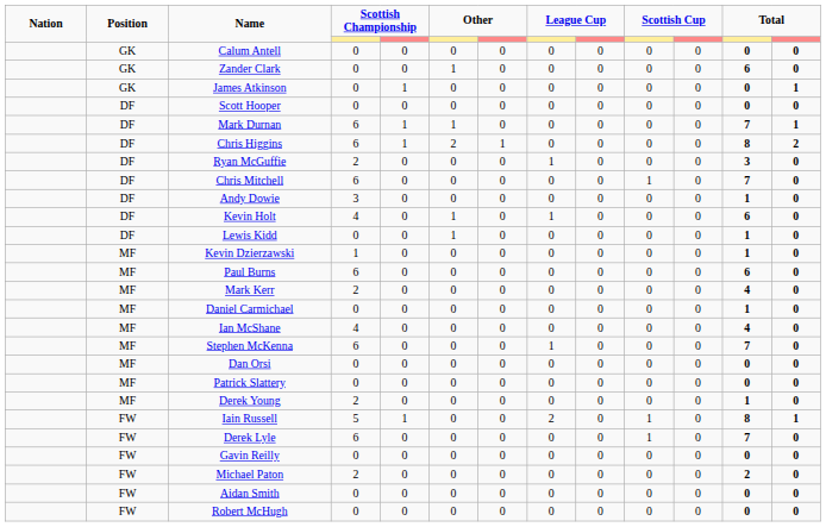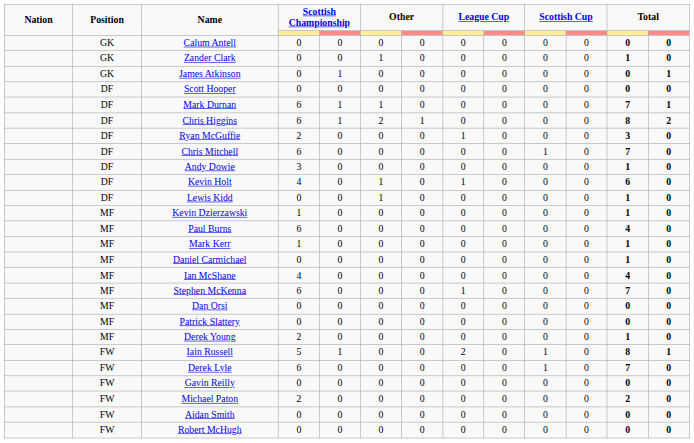 <table class="wikitable" style="text-align:center;">
 <tr style="text-align:center;">
 <td rowspan="2"  style="width:10%; "><strong>Nation</strong></td>
 <td rowspan="2"  style="width:10%; "><strong>Position</strong></td>
 <td rowspan="2"  style="width:20%; "><strong>Name</strong></td>
 <td colspan="2"><strong><a href='#'>Scottish Championship</a></strong></td>
 <td colspan="2"><strong>Other</strong></td>
 <td colspan="2"><strong><a href='#'>League Cup</a></strong></td>
 <td colspan="2"><strong><a href='#'>Scottish Cup</a></strong></td>
 <td colspan="2"><strong>Total </strong></td>
 </tr>
 <tr>
 <th style="width:60px; background:#fe9;"></th>
 <th style="width:60px; background:#ff8888;"></th>
 <th style="width:60px; background:#fe9;"></th>
 <th style="width:60px; background:#ff8888;"></th>
 <th style="width:60px; background:#fe9;"></th>
 <th style="width:60px; background:#ff8888;"></th>
 <th style="width:60px; background:#fe9;"></th>
 <th style="width:60px; background:#ff8888;"></th>
 <th style="width:60px; background:#fe9;"></th>
 <th style="width:60px; background:#ff8888;"></th>
 </tr>
 <tr>
 <td></td>
 <td>GK</td>
 <td><a href='#'>Calum Antell</a></td>
 <td>0</td>
 <td>0</td>
 <td>0</td>
 <td>0</td>
 <td>0</td>
 <td>0</td>
 <td>0</td>
 <td>0</td>
 <td><strong>0</strong></td>
 <td><strong>0</strong></td>
 </tr>
 <tr>
 <td></td>
 <td>GK</td>
 <td><a href='#'>Zander Clark</a></td>
 <td>0</td>
 <td>0</td>
 <td>1</td>
 <td>0</td>
 <td>0</td>
 <td>0</td>
 <td>0</td>
 <td>0</td>
-<td><strong>6</strong></td>
+<td><strong>1</strong></td>
 <td><strong>0</strong></td>
 </tr>
 <tr>
 <td></td>
 <td>GK</td>
 <td><a href='#'>James Atkinson</a></td>
 <td>0</td>
 <td>1</td>
 <td>0</td>
 <td>0</td>
 <td>0</td>
 <td>0</td>
 <td>0</td>
 <td>0</td>
 <td><strong>0</strong></td>
 <td><strong>1</strong></td>
 </tr>
 <tr>
 <td></td>
 <td>DF</td>
 <td><a href='#'>Scott Hooper</a></td>
 <td>0</td>
 <td>0</td>
 <td>0</td>
 <td>0</td>
 <td>0</td>
 <td>0</td>
 <td>0</td>
 <td>0</td>
 <td><strong>0</strong></td>
 <td><strong>0</strong></td>
 </tr>
 <tr>
 <td></td>
 <td>DF</td>
 <td><a href='#'>Mark Durnan</a></td>
 <td>6</td>
 <td>1</td>
 <td>1</td>
 <td>0</td>
 <td>0</td>
 <td>0</td>
 <td>0</td>
 <td>0</td>
 <td><strong>7</strong></td>
 <td><strong>1</strong></td>
 </tr>
 <tr>
 <td></td>
 <td>DF</td>
 <td><a href='#'>Chris Higgins</a></td>
 <td>6</td>
 <td>1</td>
 <td>2</td>
 <td>1</td>
 <td>0</td>
 <td>0</td>
 <td>0</td>
 <td>0</td>
 <td><strong>8</strong></td>
 <td><strong>2</strong></td>
 </tr>
 <tr>
 <td></td>
 <td>DF</td>
 <td><a href='#'>Ryan McGuffie</a></td>
 <td>2</td>
 <td>0</td>
 <td>0</td>
 <td>0</td>
 <td>1</td>
 <td>0</td>
 <td>0</td>
 <td>0</td>
 <td><strong>3</strong></td>
 <td><strong>0</strong></td>
 </tr>
 <tr>
 <td></td>
 <td>DF</td>
 <td><a href='#'>Chris Mitchell</a></td>
 <td>6</td>
 <td>0</td>
 <td>0</td>
 <td>0</td>
 <td>0</td>
 <td>0</td>
 <td>1</td>
 <td>0</td>
 <td><strong>7</strong></td>
 <td><strong>0</strong></td>
 </tr>
 <tr>
 <td></td>
 <td>DF</td>
 <td><a href='#'>Andy Dowie</a></td>
 <td>3</td>
 <td>0</td>
 <td>0</td>
 <td>0</td>
 <td>0</td>
 <td>0</td>
 <td>0</td>
 <td>0</td>
 <td><strong>1</strong></td>
 <td><strong>0</strong></td>
 </tr>
 <tr>
 <td></td>
 <td>DF</td>
 <td><a href='#'>Kevin Holt</a></td>
 <td>4</td>
 <td>0</td>
 <td>1</td>
 <td>0</td>
 <td>1</td>
 <td>0</td>
 <td>0</td>
 <td>0</td>
 <td><strong>6</strong></td>
 <td><strong>0</strong></td>
 </tr>
 <tr>
 <td></td>
 <td>DF</td>
 <td><a href='#'>Lewis Kidd</a></td>
 <td>0</td>
 <td>0</td>
 <td>1</td>
 <td>0</td>
 <td>0</td>
 <td>0</td>
 <td>0</td>
 <td>0</td>
 <td><strong>1</strong></td>
 <td><strong>0</strong></td>
 </tr>
 <tr>
 <td></td>
 <td>MF</td>
 <td><a href='#'>Kevin Dzierzawski</a></td>
 <td>1</td>
 <td>0</td>
 <td>0</td>
 <td>0</td>
 <td>0</td>
 <td>0</td>
 <td>0</td>
 <td>0</td>
 <td><strong>1</strong></td>
 <td><strong>0</strong></td>
 </tr>
 <tr>
 <td></td>
 <td>MF</td>
 <td><a href='#'>Paul Burns</a></td>
 <td>6</td>
 <td>0</td>
 <td>0</td>
 <td>0</td>
 <td>0</td>
 <td>0</td>
 <td>0</td>
 <td>0</td>
-<td><strong>6</strong></td>
+<td><strong>4</strong></td>
 <td><strong>0</strong></td>
 </tr>
 <tr>
 <td></td>
 <td>MF</td>
 <td><a href='#'>Mark Kerr</a></td>
-<td>2</td>
+<td>1</td>
 <td>0</td>
 <td>0</td>
 <td>0</td>
 <td>0</td>
 <td>0</td>
 <td>0</td>
 <td>0</td>
-<td><strong>4</strong></td>
+<td><strong>1</strong></td>
 <td><strong>0</strong></td>
 </tr>
 <tr>
 <td></td>
 <td>MF</td>
 <td><a href='#'>Daniel Carmichael</a></td>
 <td>0</td>
 <td>0</td>
 <td>0</td>
 <td>0</td>
 <td>0</td>
 <td>0</td>
 <td>0</td>
 <td>0</td>
 <td><strong>1</strong></td>
 <td><strong>0</strong></td>
 </tr>
 <tr>
 <td></td>
 <td>MF</td>
 <td><a href='#'>Ian McShane</a></td>
 <td>4</td>
 <td>0</td>
 <td>0</td>
 <td>0</td>
 <td>0</td>
 <td>0</td>
 <td>0</td>
 <td>0</td>
 <td><strong>4</strong></td>
 <td><strong>0</strong></td>
 </tr>
 <tr>
 <td></td>
 <td>MF</td>
 <td><a href='#'>Stephen McKenna</a></td>
 <td>6</td>
 <td>0</td>
 <td>0</td>
 <td>0</td>
 <td>1</td>
 <td>0</td>
 <td>0</td>
 <td>0</td>
 <td><strong>7</strong></td>
 <td><strong>0</strong></td>
 </tr>
 <tr>
 <td></td>
 <td>MF</td>
 <td><a href='#'>Dan Orsi</a></td>
 <td>0</td>
 <td>0</td>
 <td>0</td>
 <td>0</td>
 <td>0</td>
 <td>0</td>
 <td>0</td>
 <td>0</td>
 <td><strong>0</strong></td>
 <td><strong>0</strong></td>
 </tr>
 <tr>
 <td></td>
 <td>MF</td>
 <td><a href='#'>Patrick Slattery</a></td>
 <td>0</td>
 <td>0</td>
 <td>0</td>
 <td>0</td>
 <td>0</td>
 <td>0</td>
 <td>0</td>
 <td>0</td>
 <td><strong>0</strong></td>
 <td><strong>0</strong></td>
 </tr>
 <tr>
 <td></td>
 <td>MF</td>
 <td><a href='#'>Derek Young</a></td>
 <td>2</td>
 <td>0</td>
 <td>0</td>
 <td>0</td>
 <td>0</td>
 <td>0</td>
 <td>0</td>
 <td>0</td>
 <td><strong>1</strong></td>
 <td><strong>0</strong></td>
 </tr>
 <tr>
 <td></td>
 <td>FW</td>
 <td><a href='#'>Iain Russell</a></td>
 <td>5</td>
 <td>1</td>
 <td>0</td>
 <td>0</td>
 <td>2</td>
 <td>0</td>
 <td>1</td>
 <td>0</td>
 <td><strong>8</strong></td>
 <td><strong>1</strong></td>
 </tr>
 <tr>
 <td></td>
 <td>FW</td>
 <td><a href='#'>Derek Lyle</a></td>
 <td>6</td>
 <td>0</td>
 <td>0</td>
 <td>0</td>
 <td>0</td>
 <td>0</td>
 <td>1</td>
 <td>0</td>
 <td><strong>7</strong></td>
 <td><strong>0</strong></td>
 </tr>
 <tr>
 <td></td>
 <td>FW</td>
 <td><a href='#'>Gavin Reilly</a></td>
 <td>0</td>
 <td>0</td>
 <td>0</td>
 <td>0</td>
 <td>0</td>
 <td>0</td>
 <td>0</td>
 <td>0</td>
 <td><strong>0</strong></td>
 <td><strong>0</strong></td>
 </tr>
 <tr>
 <td></td>
 <td>FW</td>
 <td><a href='#'>Michael Paton</a></td>
 <td>2</td>
 <td>0</td>
 <td>0</td>
 <td>0</td>
 <td>0</td>
 <td>0</td>
 <td>0</td>
 <td>0</td>
 <td><strong>2</strong></td>
 <td><strong>0</strong></td>
 </tr>
 <tr>
 <td></td>
 <td>FW</td>
 <td><a href='#'>Aidan Smith</a></td>
 <td>0</td>
 <td>0</td>
 <td>0</td>
 <td>0</td>
 <td>0</td>
 <td>0</td>
 <td>0</td>
 <td>0</td>
 <td><strong>0</strong></td>
 <td><strong>0</strong></td>
 </tr>
 <tr>
 <td></td>
 <td>FW</td>
 <td><a href='#'>Robert McHugh</a></td>
 <td>0</td>
 <td>0</td>
 <td>0</td>
 <td>0</td>
 <td>0</td>
 <td>0</td>
 <td>0</td>
 <td>0</td>
 <td><strong>0</strong></td>
 <td><strong>0</strong></td>
 </tr>
 </table>
